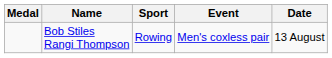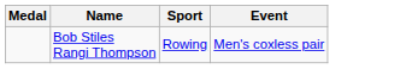 <table class="wikitable sortable" style="font-size:90%">
 <tr>
 <th>Medal</th>
 <th>Name</th>
 <th>Sport</th>
 <th>Event</th>
-<th>Date</th>
 </tr>
 <tr>
 <td></td>
 <td><a href='#'>Bob Stiles</a><br><a href='#'>Rangi Thompson</a></td>
 <td><a href='#'>Rowing</a></td>
 <td><a href='#'>Men's coxless pair</a></td>
-<td>13 August</td>
 </tr>
 </table>
